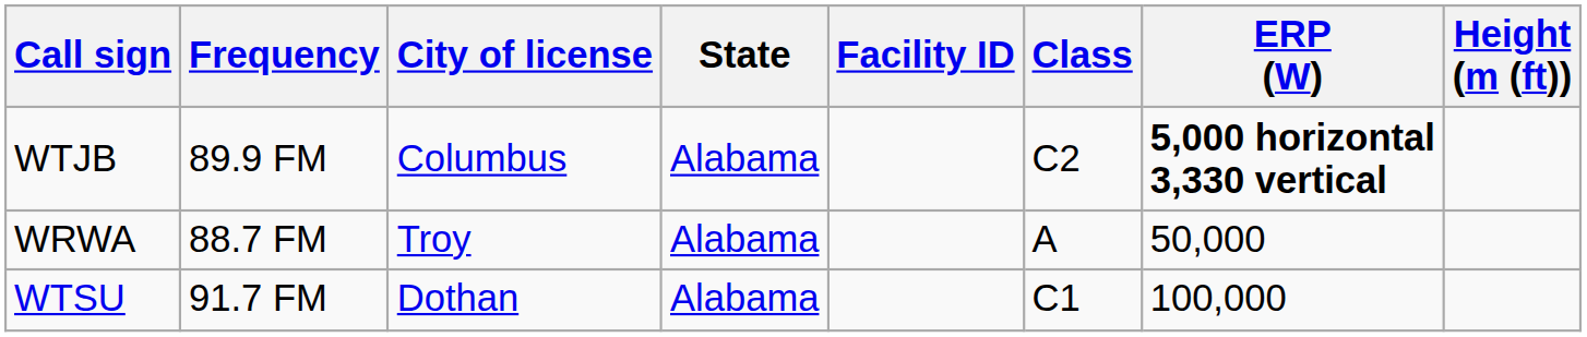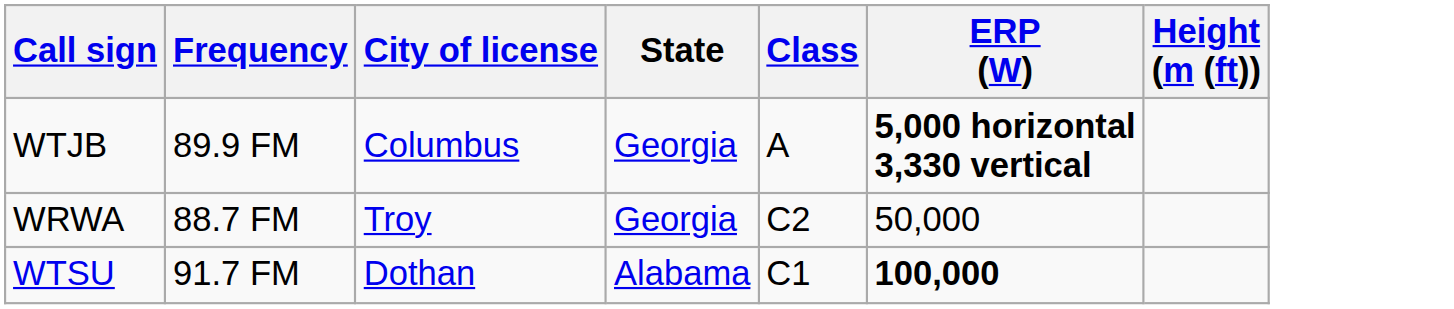 <table class="wikitable sortable">
 <tr>
 <th><a href='#'>Call sign</a></th>
 <th data-sort-type="number"><a href='#'>Frequency</a></th>
 <th><a href='#'>City of license</a></th>
 <th>State</th>
-<th data-sort-type="number"><a href='#'>Facility ID</a></th>
 <th><a href='#'>Class</a></th>
 <th data-sort-type="number"><a href='#'>ERP</a><br>(<a href='#'>W</a>)</th>
 <th data-sort-type="number"><a href='#'>Height</a><br>(<a href='#'>m</a> (<a href='#'>ft</a>))</th>
 </tr>
 <tr>
 <td>WTJB</td>
 <td>89.9 FM</td>
 <td><a href='#'>Columbus</a></td>
-<td><a href='#'>Alabama</a></td>
-<td></td>
-<td>C2</td>
+<td><a href='#'>Georgia</a></td>
+<td>A</td>
 <td><strong>5,000 horizontal<br>3,330 vertical</strong></td>
 <td></td>
 </tr>
 <tr>
 <td>WRWA</td>
 <td>88.7 FM</td>
 <td><a href='#'>Troy</a></td>
-<td><a href='#'>Alabama</a></td>
-<td></td>
-<td>A</td>
+<td><a href='#'>Georgia</a></td>
+<td>C2</td>
 <td>50,000</td>
 <td></td>
 </tr>
 <tr>
 <td><a href='#'>WTSU</a></td>
 <td>91.7 FM</td>
 <td><a href='#'>Dothan</a></td>
 <td><a href='#'>Alabama</a></td>
-<td></td>
 <td>C1</td>
-<td>100,000</td>
+<td><strong>100,000</strong></td>
 <td></td>
 </tr>
 </table>
